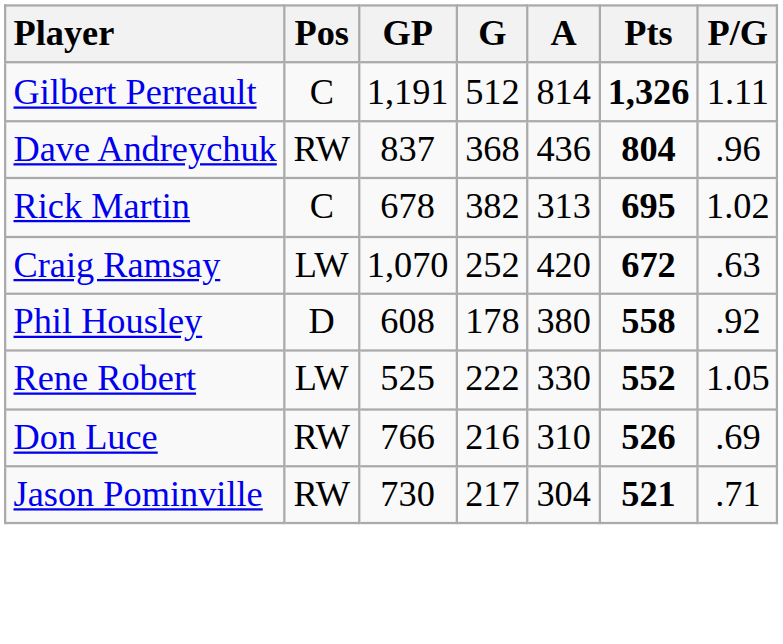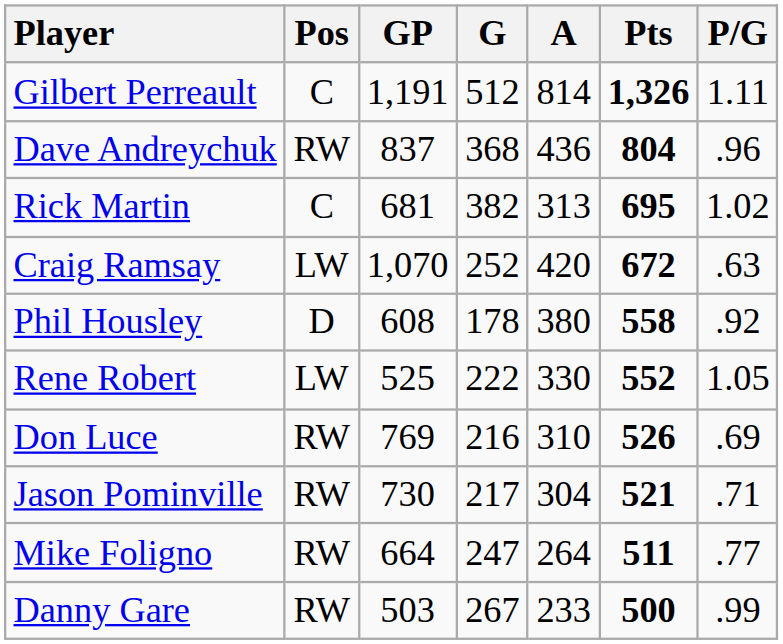 <table class="wikitable" style="text-align:center; float:left; margin-right:1em;">
 <tr>
 <th style="text-align:left;">Player</th>
 <th>Pos</th>
 <th>GP</th>
 <th>G</th>
 <th>A</th>
 <th>Pts</th>
 <th>P/G</th>
 </tr>
 <tr>
 <td style="text-align:left;"><a href='#'>Gilbert Perreault</a></td>
 <td>C</td>
 <td>1,191</td>
 <td>512</td>
 <td>814</td>
 <td><strong>1,326</strong></td>
 <td>1.11</td>
 </tr>
 <tr>
 <td style="text-align:left;"><a href='#'>Dave Andreychuk</a></td>
 <td>RW</td>
 <td>837</td>
 <td>368</td>
 <td>436</td>
 <td><strong>804</strong></td>
 <td>.96</td>
 </tr>
 <tr>
 <td style="text-align:left;"><a href='#'>Rick Martin</a></td>
 <td>C</td>
-<td>678</td>
+<td>681</td>
 <td>382</td>
 <td>313</td>
 <td><strong>695</strong></td>
 <td>1.02</td>
 </tr>
 <tr>
 <td style="text-align:left;"><a href='#'>Craig Ramsay</a></td>
 <td>LW</td>
 <td>1,070</td>
 <td>252</td>
 <td>420</td>
 <td><strong>672</strong></td>
 <td>.63</td>
 </tr>
 <tr>
 <td style="text-align:left;"><a href='#'>Phil Housley</a></td>
 <td>D</td>
 <td>608</td>
 <td>178</td>
 <td>380</td>
 <td><strong>558</strong></td>
 <td>.92</td>
 </tr>
 <tr>
 <td style="text-align:left;"><a href='#'>Rene Robert</a></td>
 <td>LW</td>
 <td>525</td>
 <td>222</td>
 <td>330</td>
 <td><strong>552</strong></td>
 <td>1.05</td>
 </tr>
 <tr>
 <td style="text-align:left;"><a href='#'>Don Luce</a></td>
 <td>RW</td>
-<td>766</td>
+<td>769</td>
 <td>216</td>
 <td>310</td>
 <td><strong>526</strong></td>
 <td>.69</td>
 </tr>
 <tr>
 <td style="text-align:left;"><a href='#'>Jason Pominville</a></td>
 <td>RW</td>
 <td>730</td>
 <td>217</td>
 <td>304</td>
 <td><strong>521</strong></td>
 <td>.71</td>
 </tr>
+<tr>
+<td style="text-align:left;"><a href='#'>Mike Foligno</a></td>
+<td>RW</td>
+<td>664</td>
+<td>247</td>
+<td>264</td>
+<td><strong>511</strong></td>
+<td>.77</td>
+</tr>
+<tr>
+<td style="text-align:left;"><a href='#'>Danny Gare</a></td>
+<td>RW</td>
+<td>503</td>
+<td>267</td>
+<td>233</td>
+<td><strong>500</strong></td>
+<td>.99</td>
+</tr>
 </table>
